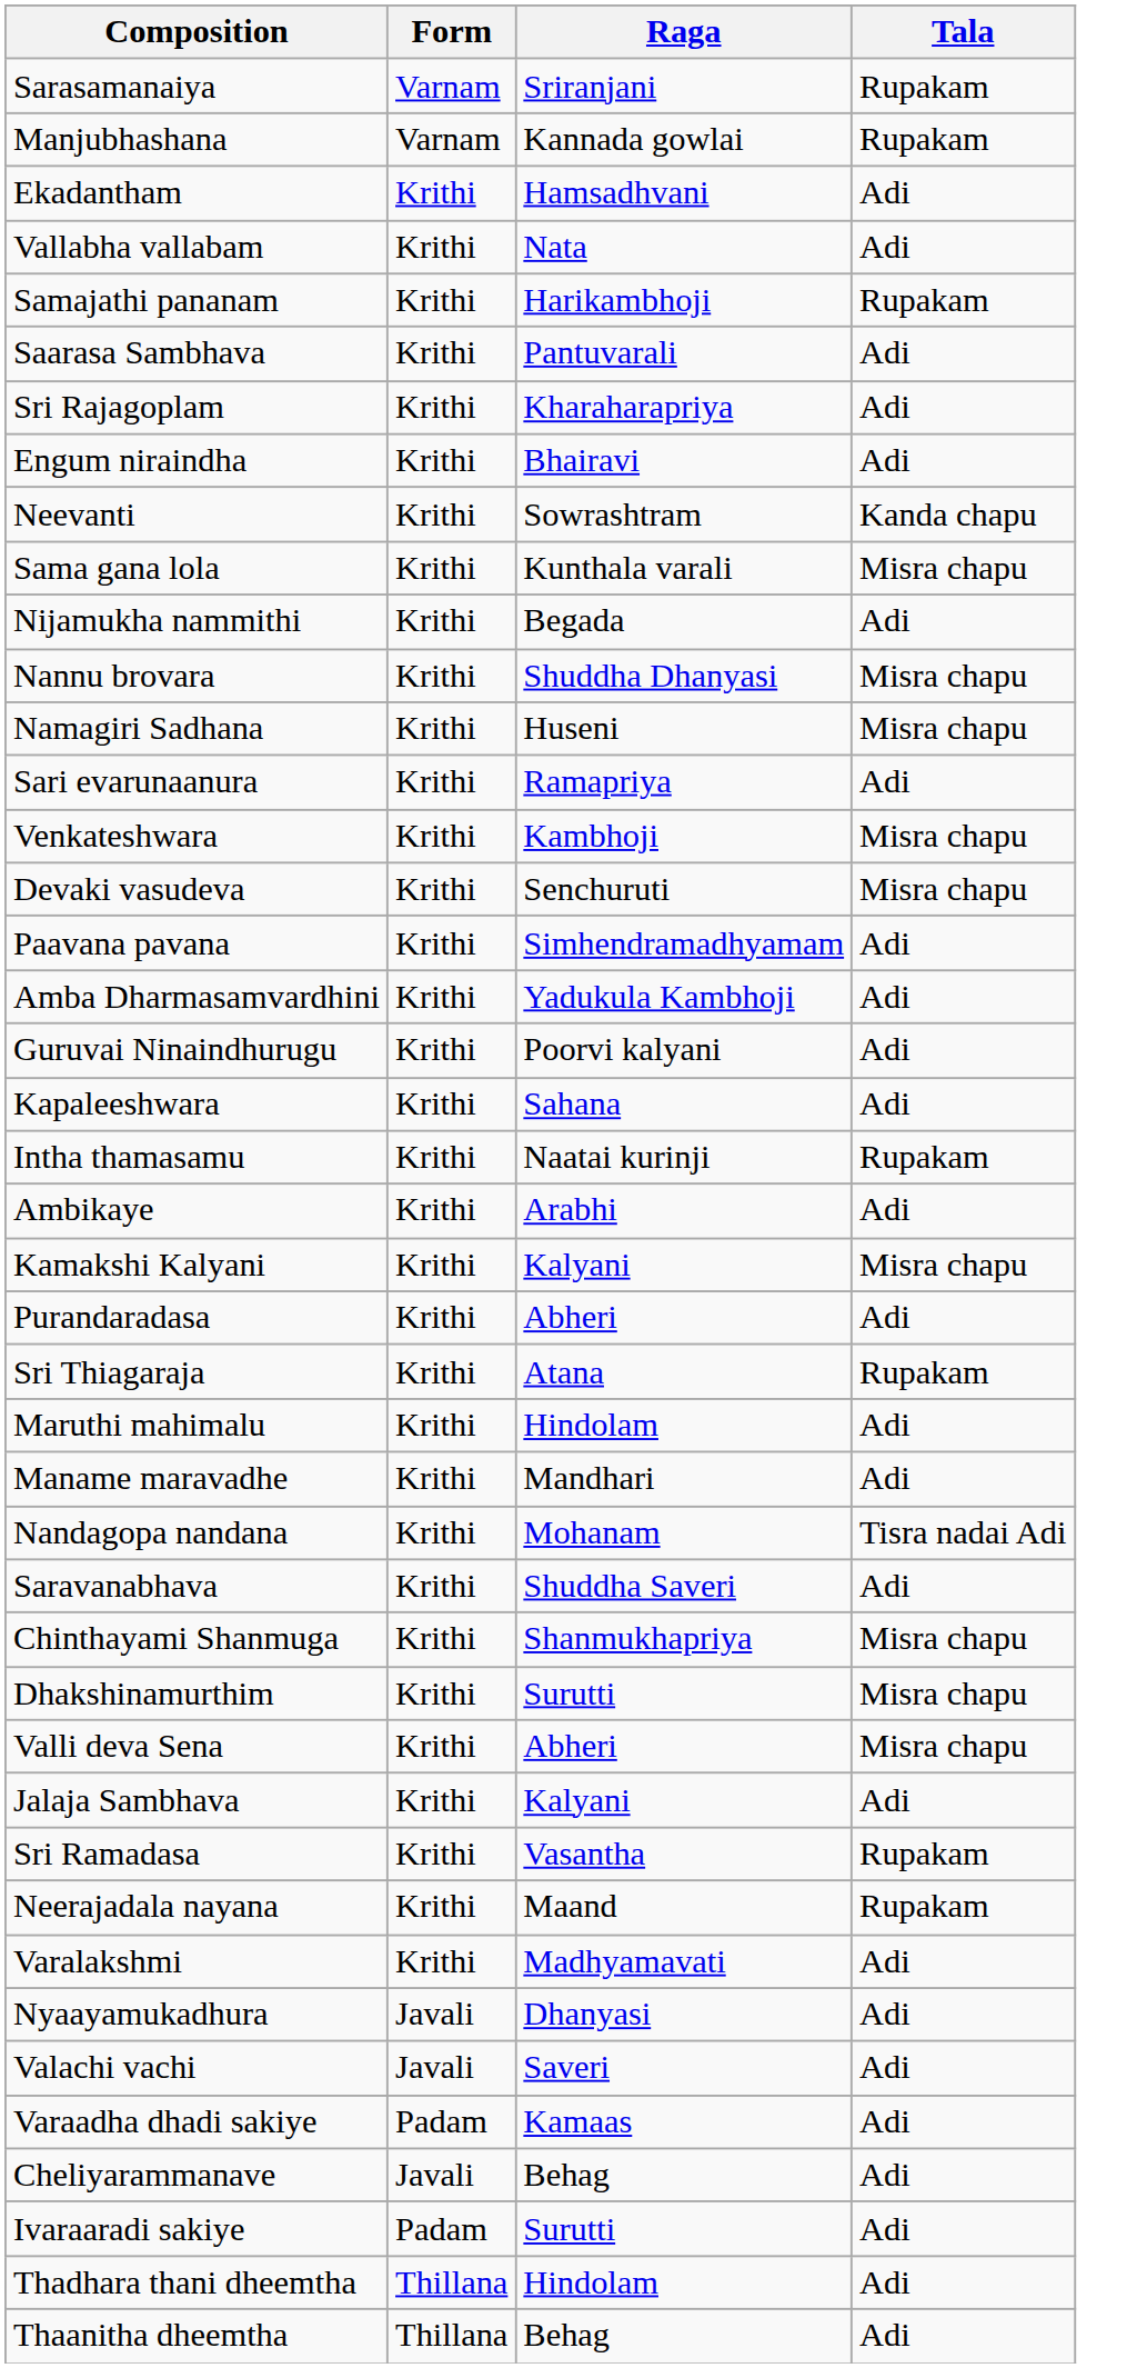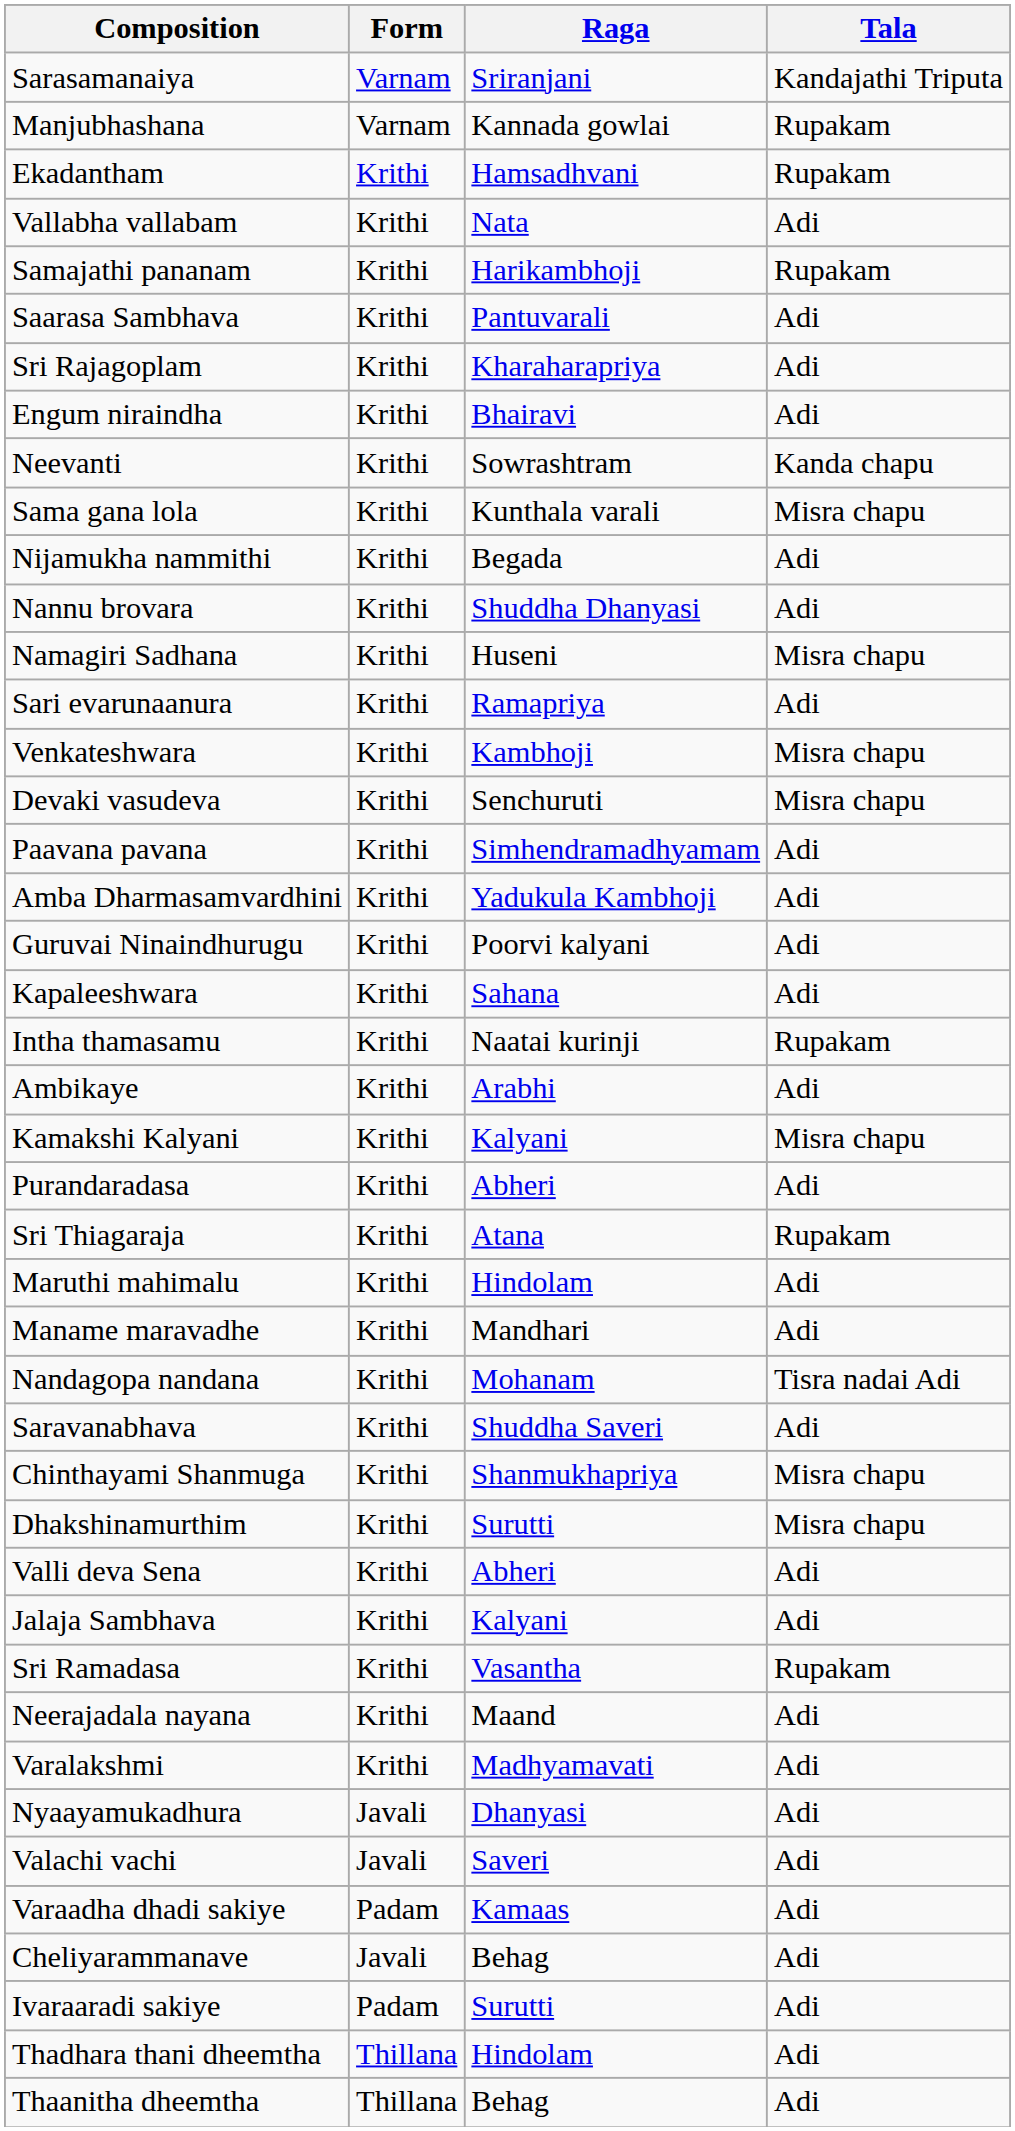 <table class="wikitable">
 <tr>
 <th>Composition</th>
 <th>Form</th>
 <th><a href='#'>Raga</a></th>
 <th><a href='#'>Tala</a></th>
 </tr>
 <tr>
 <td>Sarasamanaiya</td>
 <td><a href='#'>Varnam</a></td>
 <td><a href='#'>Sriranjani</a></td>
-<td>Rupakam</td>
+<td>Kandajathi Triputa</td>
 </tr>
 <tr>
 <td>Manjubhashana</td>
 <td>Varnam</td>
 <td>Kannada gowlai</td>
 <td>Rupakam</td>
 </tr>
 <tr>
 <td>Ekadantham</td>
 <td><a href='#'>Krithi</a></td>
 <td><a href='#'>Hamsadhvani</a></td>
-<td>Adi</td>
+<td>Rupakam</td>
 </tr>
 <tr>
 <td>Vallabha vallabam</td>
 <td>Krithi</td>
 <td><a href='#'>Nata</a></td>
 <td>Adi</td>
 </tr>
 <tr>
 <td>Samajathi pananam</td>
 <td>Krithi</td>
 <td><a href='#'>Harikambhoji</a></td>
 <td>Rupakam</td>
 </tr>
 <tr>
 <td>Saarasa Sambhava</td>
 <td>Krithi</td>
 <td><a href='#'>Pantuvarali</a></td>
 <td>Adi</td>
 </tr>
 <tr>
 <td>Sri Rajagoplam</td>
 <td>Krithi</td>
 <td><a href='#'>Kharaharapriya</a></td>
 <td>Adi</td>
 </tr>
 <tr>
 <td>Engum niraindha</td>
 <td>Krithi</td>
 <td><a href='#'>Bhairavi</a></td>
 <td>Adi</td>
 </tr>
 <tr>
 <td>Neevanti</td>
 <td>Krithi</td>
 <td>Sowrashtram</td>
 <td>Kanda chapu</td>
 </tr>
 <tr>
 <td>Sama gana lola</td>
 <td>Krithi</td>
 <td>Kunthala varali</td>
 <td>Misra chapu</td>
 </tr>
 <tr>
 <td>Nijamukha nammithi</td>
 <td>Krithi</td>
 <td>Begada</td>
 <td>Adi</td>
 </tr>
 <tr>
 <td>Nannu brovara</td>
 <td>Krithi</td>
 <td><a href='#'>Shuddha Dhanyasi</a></td>
-<td>Misra chapu</td>
+<td>Adi</td>
 </tr>
 <tr>
 <td>Namagiri Sadhana</td>
 <td>Krithi</td>
 <td>Huseni</td>
 <td>Misra chapu</td>
 </tr>
 <tr>
 <td>Sari evarunaanura</td>
 <td>Krithi</td>
 <td><a href='#'>Ramapriya</a></td>
 <td>Adi</td>
 </tr>
 <tr>
 <td>Venkateshwara</td>
 <td>Krithi</td>
 <td><a href='#'>Kambhoji</a></td>
 <td>Misra chapu</td>
 </tr>
 <tr>
 <td>Devaki vasudeva</td>
 <td>Krithi</td>
 <td>Senchuruti</td>
 <td>Misra chapu</td>
 </tr>
 <tr>
 <td>Paavana pavana</td>
 <td>Krithi</td>
 <td><a href='#'>Simhendramadhyamam</a></td>
 <td>Adi</td>
 </tr>
 <tr>
 <td>Amba Dharmasamvardhini</td>
 <td>Krithi</td>
 <td><a href='#'>Yadukula Kambhoji</a></td>
 <td>Adi</td>
 </tr>
 <tr>
 <td>Guruvai Ninaindhurugu</td>
 <td>Krithi</td>
 <td>Poorvi kalyani</td>
 <td>Adi</td>
 </tr>
 <tr>
 <td>Kapaleeshwara</td>
 <td>Krithi</td>
 <td><a href='#'>Sahana</a></td>
 <td>Adi</td>
 </tr>
 <tr>
 <td>Intha thamasamu</td>
 <td>Krithi</td>
 <td>Naatai kurinji</td>
 <td>Rupakam</td>
 </tr>
 <tr>
 <td>Ambikaye</td>
 <td>Krithi</td>
 <td><a href='#'>Arabhi</a></td>
 <td>Adi</td>
 </tr>
 <tr>
 <td>Kamakshi Kalyani</td>
 <td>Krithi</td>
 <td><a href='#'>Kalyani</a></td>
 <td>Misra chapu</td>
 </tr>
 <tr>
 <td>Purandaradasa</td>
 <td>Krithi</td>
 <td><a href='#'>Abheri</a></td>
 <td>Adi</td>
 </tr>
 <tr>
 <td>Sri Thiagaraja</td>
 <td>Krithi</td>
 <td><a href='#'>Atana</a></td>
 <td>Rupakam</td>
 </tr>
 <tr>
 <td>Maruthi mahimalu</td>
 <td>Krithi</td>
 <td><a href='#'>Hindolam</a></td>
 <td>Adi</td>
 </tr>
 <tr>
 <td>Maname maravadhe</td>
 <td>Krithi</td>
 <td>Mandhari</td>
 <td>Adi</td>
 </tr>
 <tr>
 <td>Nandagopa nandana</td>
 <td>Krithi</td>
 <td><a href='#'>Mohanam</a></td>
 <td>Tisra nadai Adi</td>
 </tr>
 <tr>
 <td>Saravanabhava</td>
 <td>Krithi</td>
 <td><a href='#'>Shuddha Saveri</a></td>
 <td>Adi</td>
 </tr>
 <tr>
 <td>Chinthayami Shanmuga</td>
 <td>Krithi</td>
 <td><a href='#'>Shanmukhapriya</a></td>
 <td>Misra chapu</td>
 </tr>
 <tr>
 <td>Dhakshinamurthim</td>
 <td>Krithi</td>
 <td><a href='#'>Surutti</a></td>
 <td>Misra chapu</td>
 </tr>
 <tr>
 <td>Valli deva Sena</td>
 <td>Krithi</td>
 <td><a href='#'>Abheri</a></td>
-<td>Misra chapu</td>
+<td>Adi</td>
 </tr>
 <tr>
 <td>Jalaja Sambhava</td>
 <td>Krithi</td>
 <td><a href='#'>Kalyani</a></td>
 <td>Adi</td>
 </tr>
 <tr>
 <td>Sri Ramadasa</td>
 <td>Krithi</td>
 <td><a href='#'>Vasantha</a></td>
 <td>Rupakam</td>
 </tr>
 <tr>
 <td>Neerajadala nayana</td>
 <td>Krithi</td>
 <td>Maand</td>
-<td>Rupakam</td>
+<td>Adi</td>
 </tr>
 <tr>
 <td>Varalakshmi</td>
 <td>Krithi</td>
 <td><a href='#'>Madhyamavati</a></td>
 <td>Adi</td>
 </tr>
 <tr>
 <td>Nyaayamukadhura</td>
 <td>Javali</td>
 <td><a href='#'>Dhanyasi</a></td>
 <td>Adi</td>
 </tr>
 <tr>
 <td>Valachi vachi</td>
 <td>Javali</td>
 <td><a href='#'>Saveri</a></td>
 <td>Adi</td>
 </tr>
 <tr>
 <td>Varaadha dhadi sakiye</td>
 <td>Padam</td>
 <td><a href='#'>Kamaas</a></td>
 <td>Adi</td>
 </tr>
 <tr>
 <td>Cheliyarammanave</td>
 <td>Javali</td>
 <td>Behag</td>
 <td>Adi</td>
 </tr>
 <tr>
 <td>Ivaraaradi sakiye</td>
 <td>Padam</td>
 <td><a href='#'>Surutti</a></td>
 <td>Adi</td>
 </tr>
 <tr>
 <td>Thadhara thani dheemtha</td>
 <td><a href='#'>Thillana</a></td>
 <td><a href='#'>Hindolam</a></td>
 <td>Adi</td>
 </tr>
 <tr>
 <td>Thaanitha dheemtha</td>
 <td>Thillana</td>
 <td>Behag</td>
 <td>Adi</td>
 </tr>
 </table>
